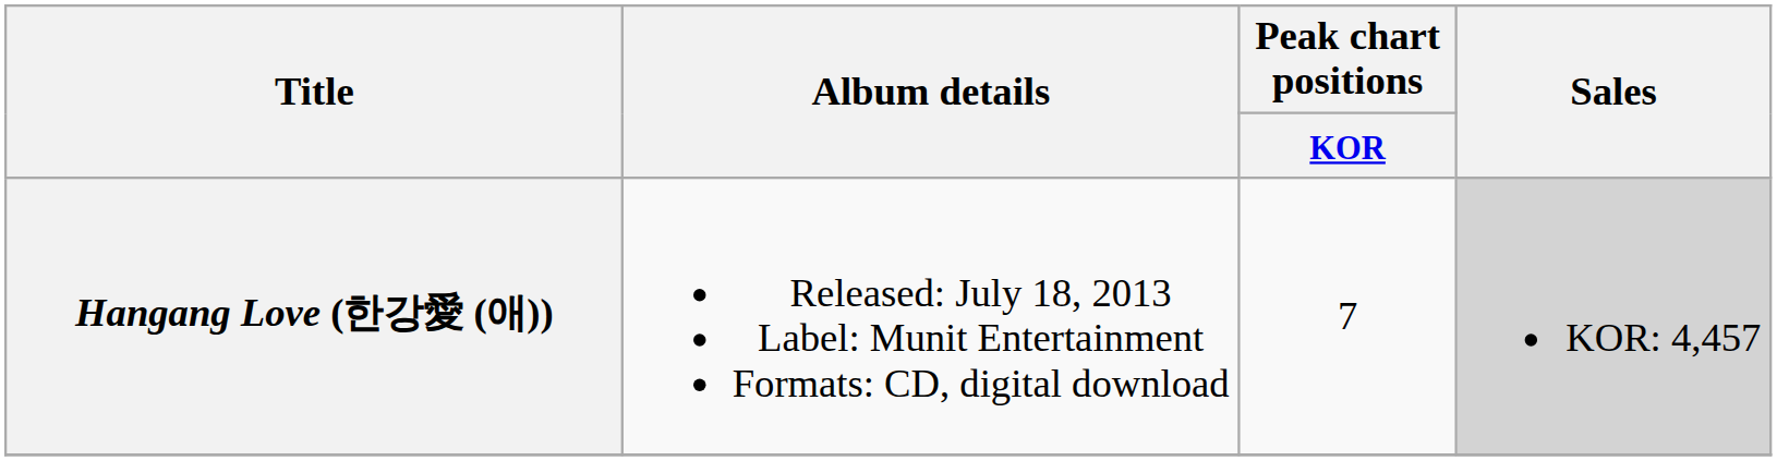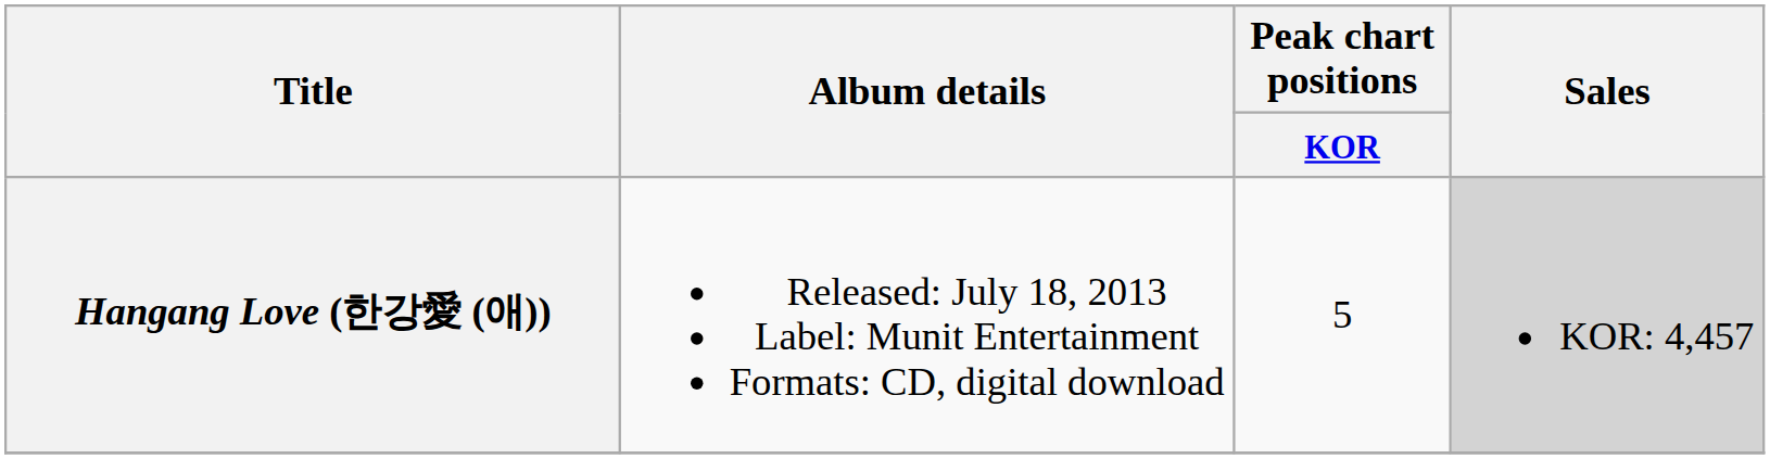 <table class="wikitable plainrowheaders" style="text-align:center;">
 <tr>
 <th scope="col" rowspan="2" style="width:15em;">Title</th>
 <th scope="col" rowspan="2">Album details</th>
 <th scope="col" colspan="1" style="width:5em;">Peak chart positions</th>
 <th scope="col" rowspan="2">Sales</th>
 </tr>
 <tr>
 <th><small><a href='#'>KOR</a></small><br></th>
 </tr>
 <tr>
 <th scope="row"><em>Hangang Love</em> (한강愛 (애))</th>
 <td><br><ul><li>Released: July 18, 2013</li><li>Label: Munit Entertainment</li><li>Formats: CD, digital download</li></ul></td>
-<td>7</td>
+<td>5</td>
 <td style="background: lightgrey;"><br><ul><li>KOR: 4,457</li></ul></td>
 </tr>
 <tr>
 </tr>
 </table>
